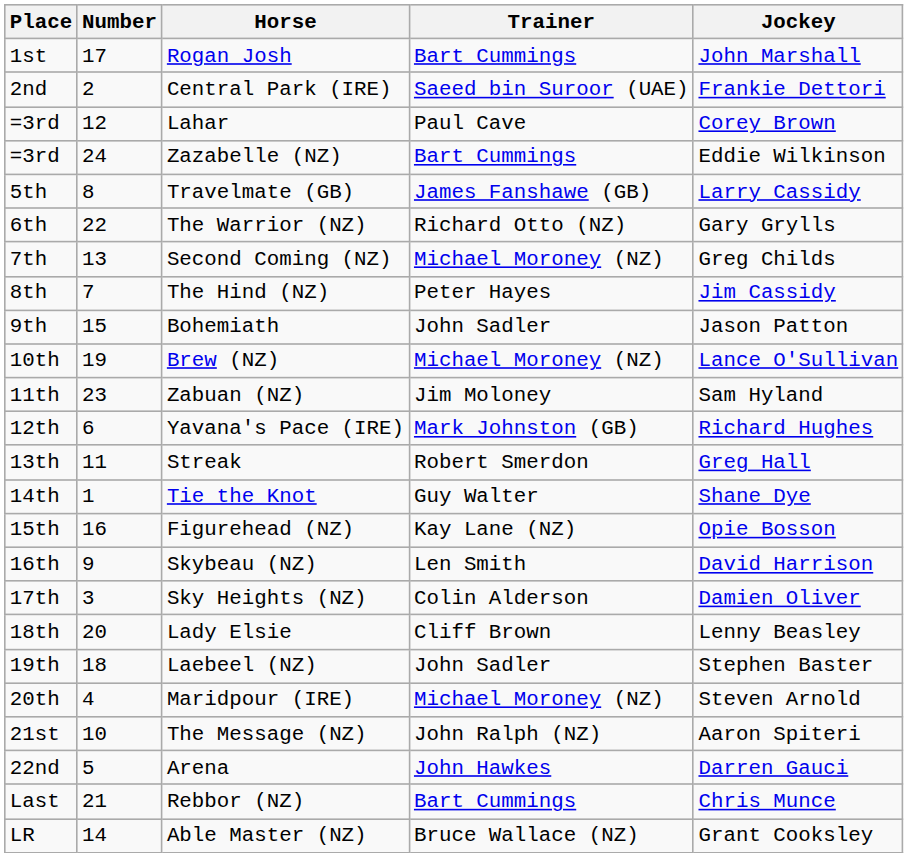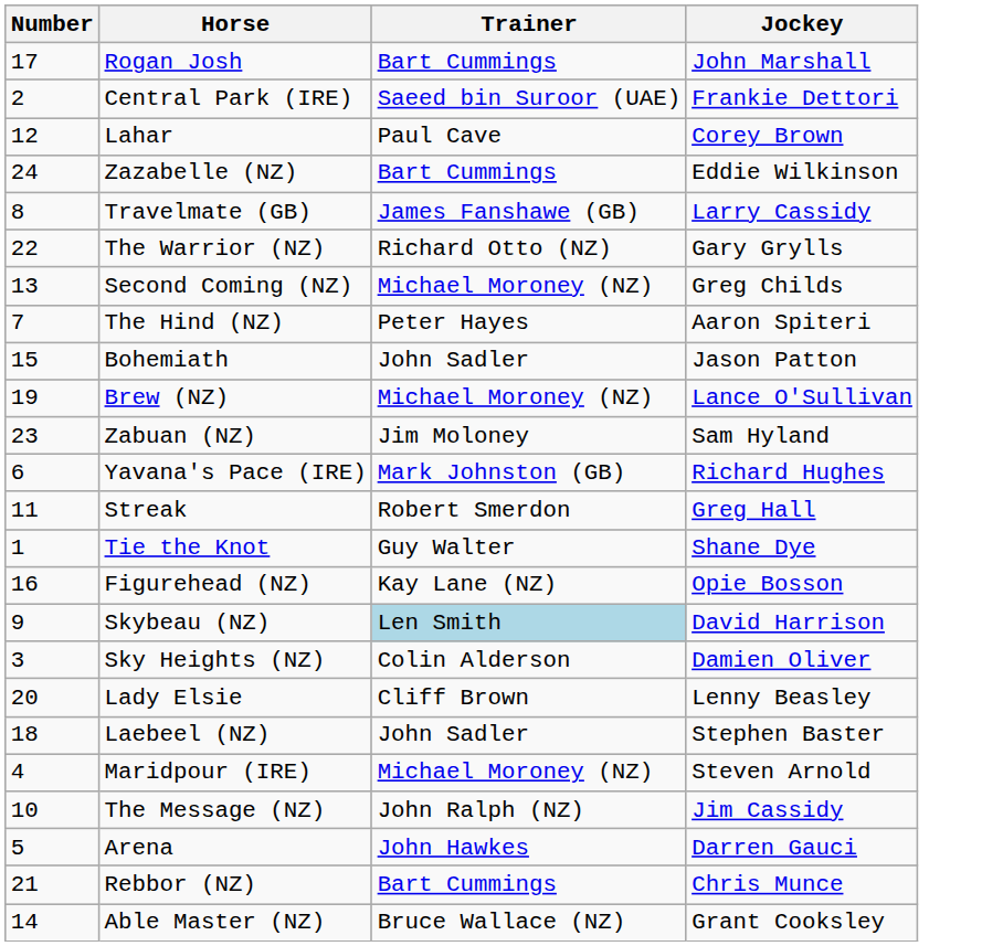 <table class="wikitable sortable">
 <tr>
-<th>Place</th>
 <th>Number</th>
 <th>Horse</th>
 <th>Trainer</th>
 <th>Jockey</th>
 </tr>
 <tr>
-<td>1st</td>
 <td>17</td>
 <td><a href='#'>Rogan Josh</a></td>
 <td><a href='#'>Bart Cummings</a></td>
 <td><a href='#'>John Marshall</a></td>
 </tr>
 <tr>
-<td>2nd</td>
 <td>2</td>
 <td>Central Park (IRE)</td>
 <td><a href='#'>Saeed bin Suroor</a> (UAE)</td>
 <td><a href='#'>Frankie Dettori</a></td>
 </tr>
 <tr>
-<td>=3rd</td>
 <td>12</td>
 <td>Lahar</td>
 <td>Paul Cave</td>
 <td><a href='#'>Corey Brown</a></td>
 </tr>
 <tr>
-<td>=3rd</td>
 <td>24</td>
 <td>Zazabelle (NZ)</td>
 <td><a href='#'>Bart Cummings</a></td>
 <td>Eddie Wilkinson</td>
 </tr>
 <tr>
-<td>5th</td>
 <td>8</td>
 <td>Travelmate (GB)</td>
 <td><a href='#'>James Fanshawe</a> (GB)</td>
 <td><a href='#'>Larry Cassidy</a></td>
 </tr>
 <tr>
-<td>6th</td>
 <td>22</td>
 <td>The Warrior (NZ)</td>
 <td>Richard Otto (NZ)</td>
 <td>Gary Grylls</td>
 </tr>
 <tr>
-<td>7th</td>
 <td>13</td>
 <td>Second Coming (NZ)</td>
 <td><a href='#'>Michael Moroney</a> (NZ)</td>
 <td>Greg Childs</td>
 </tr>
 <tr>
-<td>8th</td>
 <td>7</td>
 <td>The Hind (NZ)</td>
 <td>Peter Hayes</td>
-<td><a href='#'>Jim Cassidy</a></td>
+<td>Aaron Spiteri</td>
 </tr>
 <tr>
-<td>9th</td>
 <td>15</td>
 <td>Bohemiath</td>
 <td>John Sadler</td>
 <td>Jason Patton</td>
 </tr>
 <tr>
-<td>10th</td>
 <td>19</td>
 <td><a href='#'>Brew</a> (NZ)</td>
 <td><a href='#'>Michael Moroney</a> (NZ)</td>
 <td><a href='#'>Lance O'Sullivan</a></td>
 </tr>
 <tr>
-<td>11th</td>
 <td>23</td>
 <td>Zabuan (NZ)</td>
 <td>Jim Moloney</td>
 <td>Sam Hyland</td>
 </tr>
 <tr>
-<td>12th</td>
 <td>6</td>
 <td>Yavana's Pace (IRE)</td>
 <td><a href='#'>Mark Johnston</a> (GB)</td>
 <td><a href='#'>Richard Hughes</a></td>
 </tr>
 <tr>
-<td>13th</td>
 <td>11</td>
 <td>Streak</td>
 <td>Robert Smerdon</td>
 <td><a href='#'>Greg Hall</a></td>
 </tr>
 <tr>
-<td>14th</td>
 <td>1</td>
 <td><a href='#'>Tie the Knot</a></td>
 <td>Guy Walter</td>
 <td><a href='#'>Shane Dye</a></td>
 </tr>
 <tr>
-<td>15th</td>
 <td>16</td>
 <td>Figurehead (NZ)</td>
 <td>Kay Lane (NZ)</td>
 <td><a href='#'>Opie Bosson</a></td>
 </tr>
 <tr>
-<td>16th</td>
 <td>9</td>
 <td>Skybeau (NZ)</td>
-<td>Len Smith</td>
+<td style="background: lightblue;">Len Smith</td>
 <td><a href='#'>David Harrison</a></td>
 </tr>
 <tr>
-<td>17th</td>
 <td>3</td>
 <td>Sky Heights (NZ)</td>
 <td>Colin Alderson</td>
 <td><a href='#'>Damien Oliver</a></td>
 </tr>
 <tr>
-<td>18th</td>
 <td>20</td>
 <td>Lady Elsie</td>
 <td>Cliff Brown</td>
 <td>Lenny Beasley</td>
 </tr>
 <tr>
-<td>19th</td>
 <td>18</td>
 <td>Laebeel (NZ)</td>
 <td>John Sadler</td>
 <td>Stephen Baster</td>
 </tr>
 <tr>
-<td>20th</td>
 <td>4</td>
 <td>Maridpour (IRE)</td>
 <td><a href='#'>Michael Moroney</a> (NZ)</td>
 <td>Steven Arnold</td>
 </tr>
 <tr>
-<td>21st</td>
 <td>10</td>
 <td>The Message (NZ)</td>
 <td>John Ralph (NZ)</td>
-<td>Aaron Spiteri</td>
+<td><a href='#'>Jim Cassidy</a></td>
 </tr>
 <tr>
-<td>22nd</td>
 <td>5</td>
 <td>Arena</td>
 <td><a href='#'>John Hawkes</a></td>
 <td><a href='#'>Darren Gauci</a></td>
 </tr>
 <tr>
-<td>Last</td>
 <td>21</td>
 <td>Rebbor (NZ)</td>
 <td><a href='#'>Bart Cummings</a></td>
 <td><a href='#'>Chris Munce</a></td>
 </tr>
 <tr>
-<td>LR</td>
 <td>14</td>
 <td>Able Master (NZ)</td>
 <td>Bruce Wallace (NZ)</td>
 <td>Grant Cooksley</td>
 </tr>
 </table>
